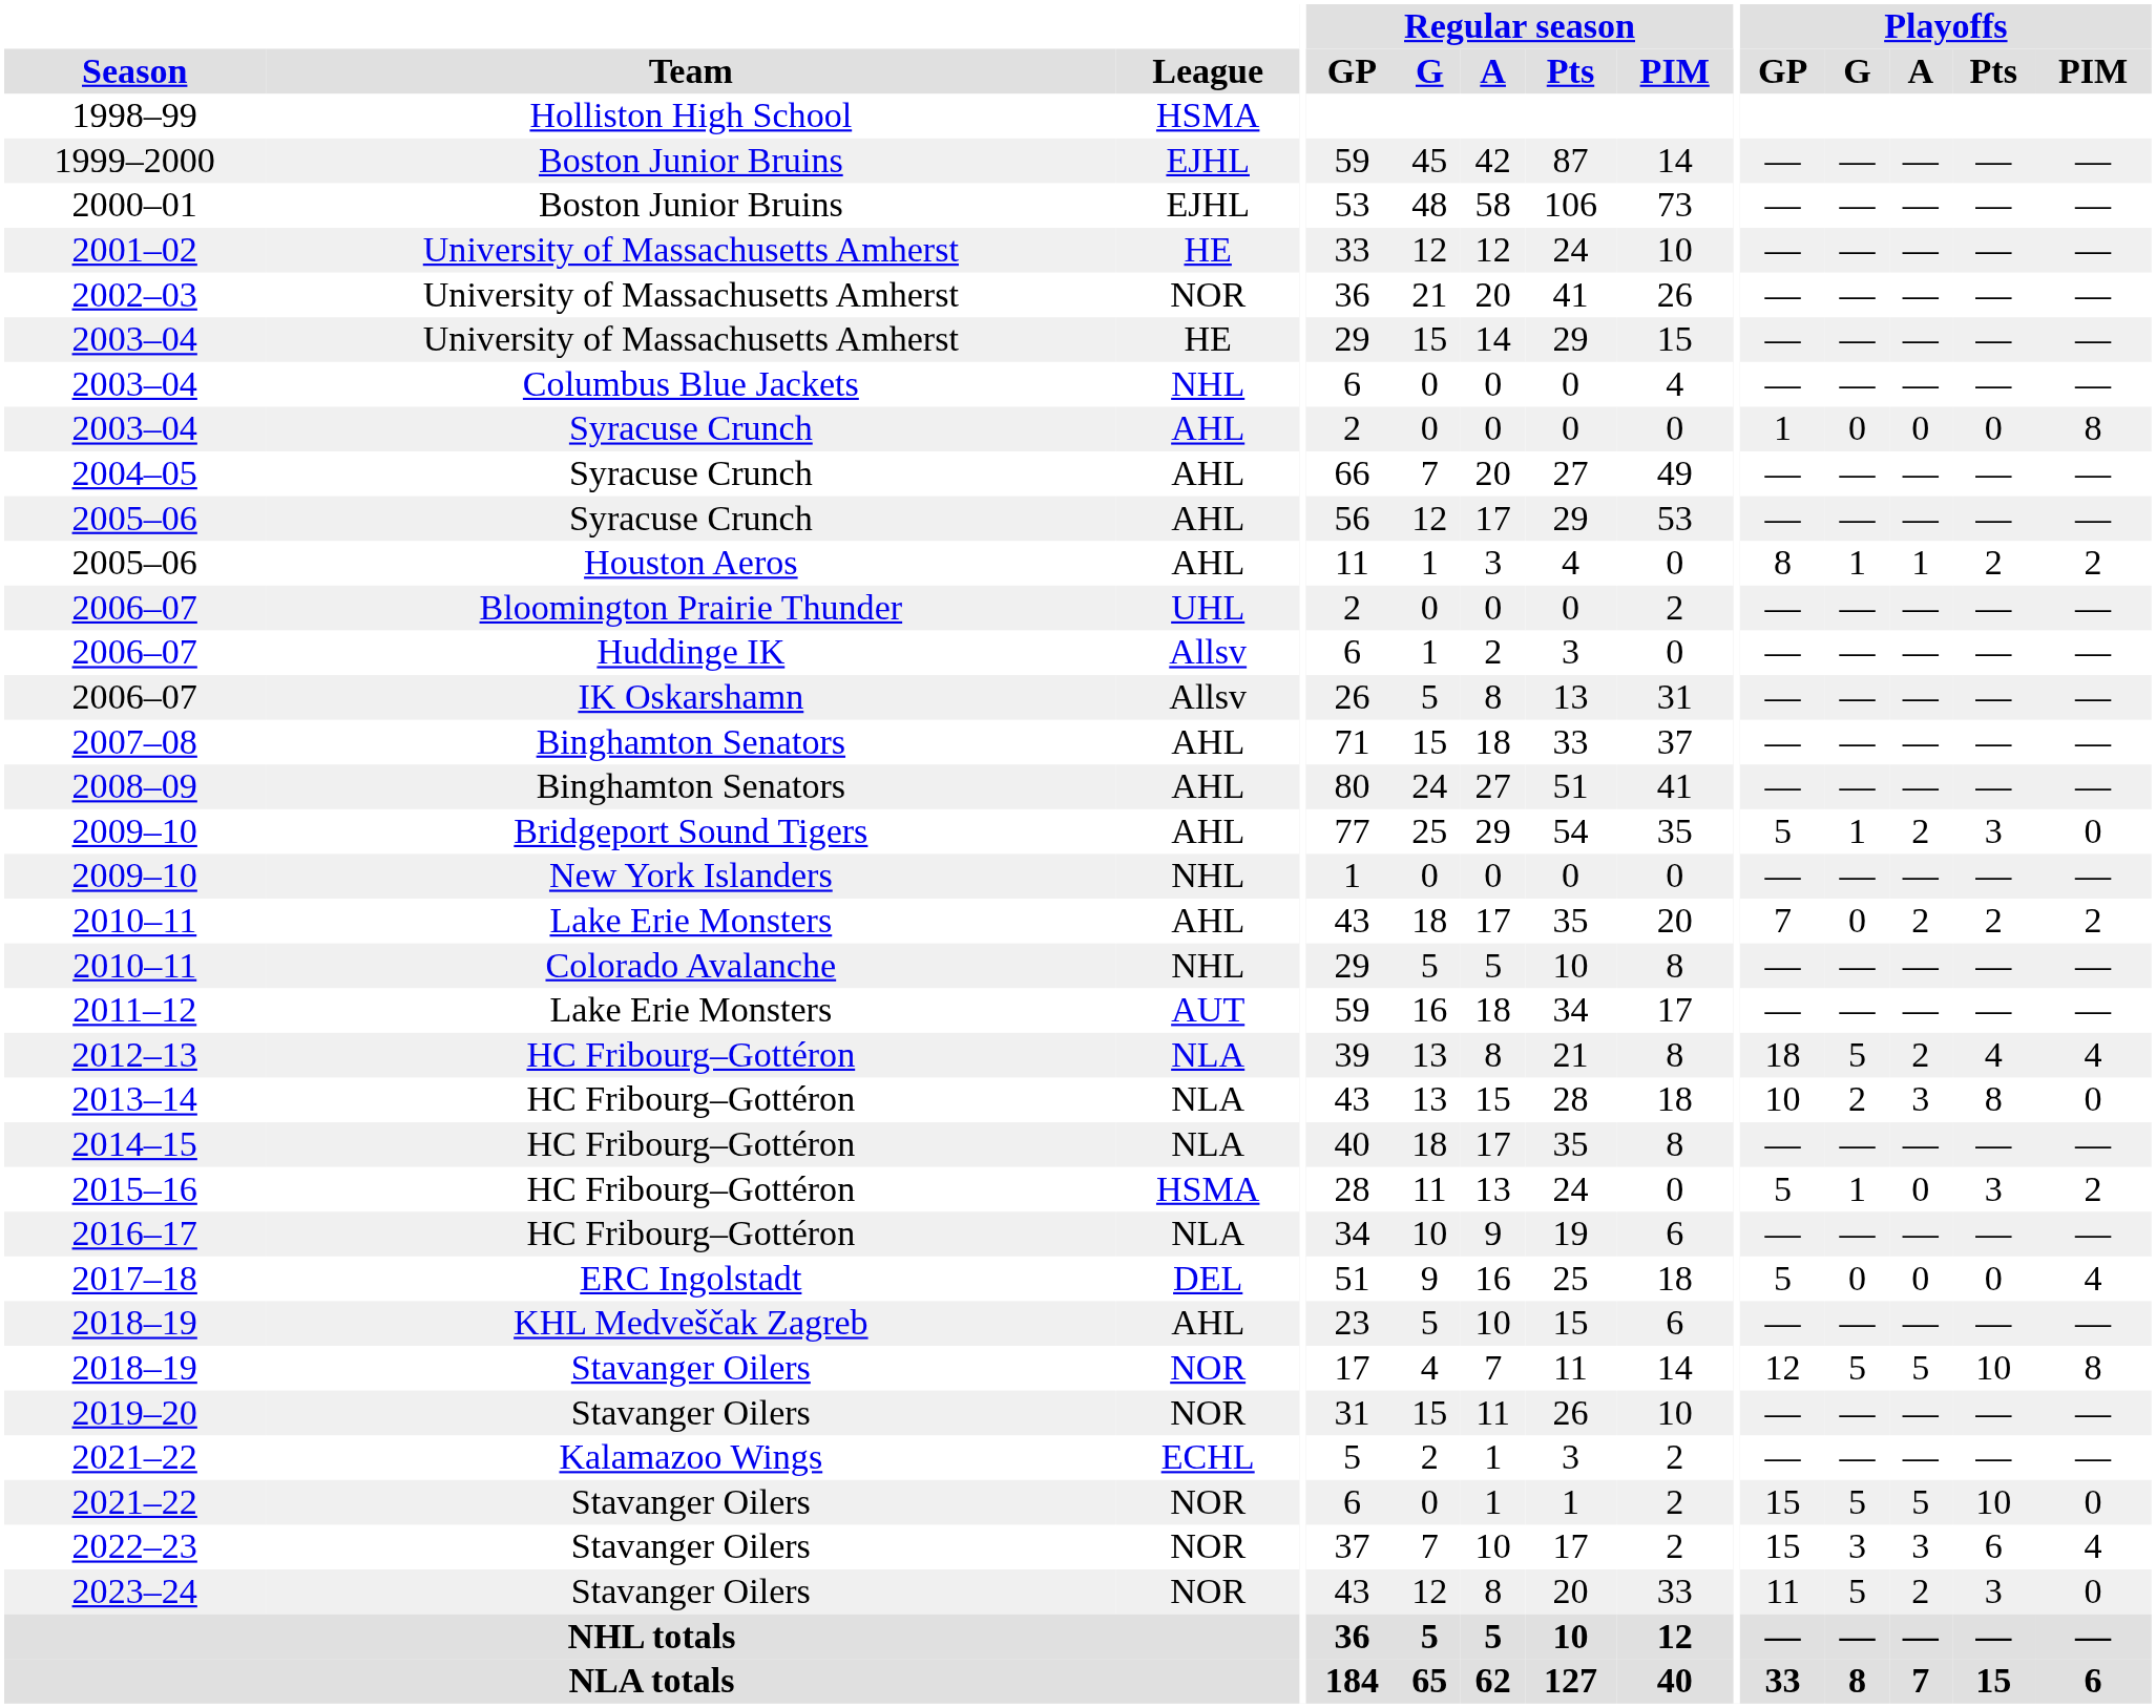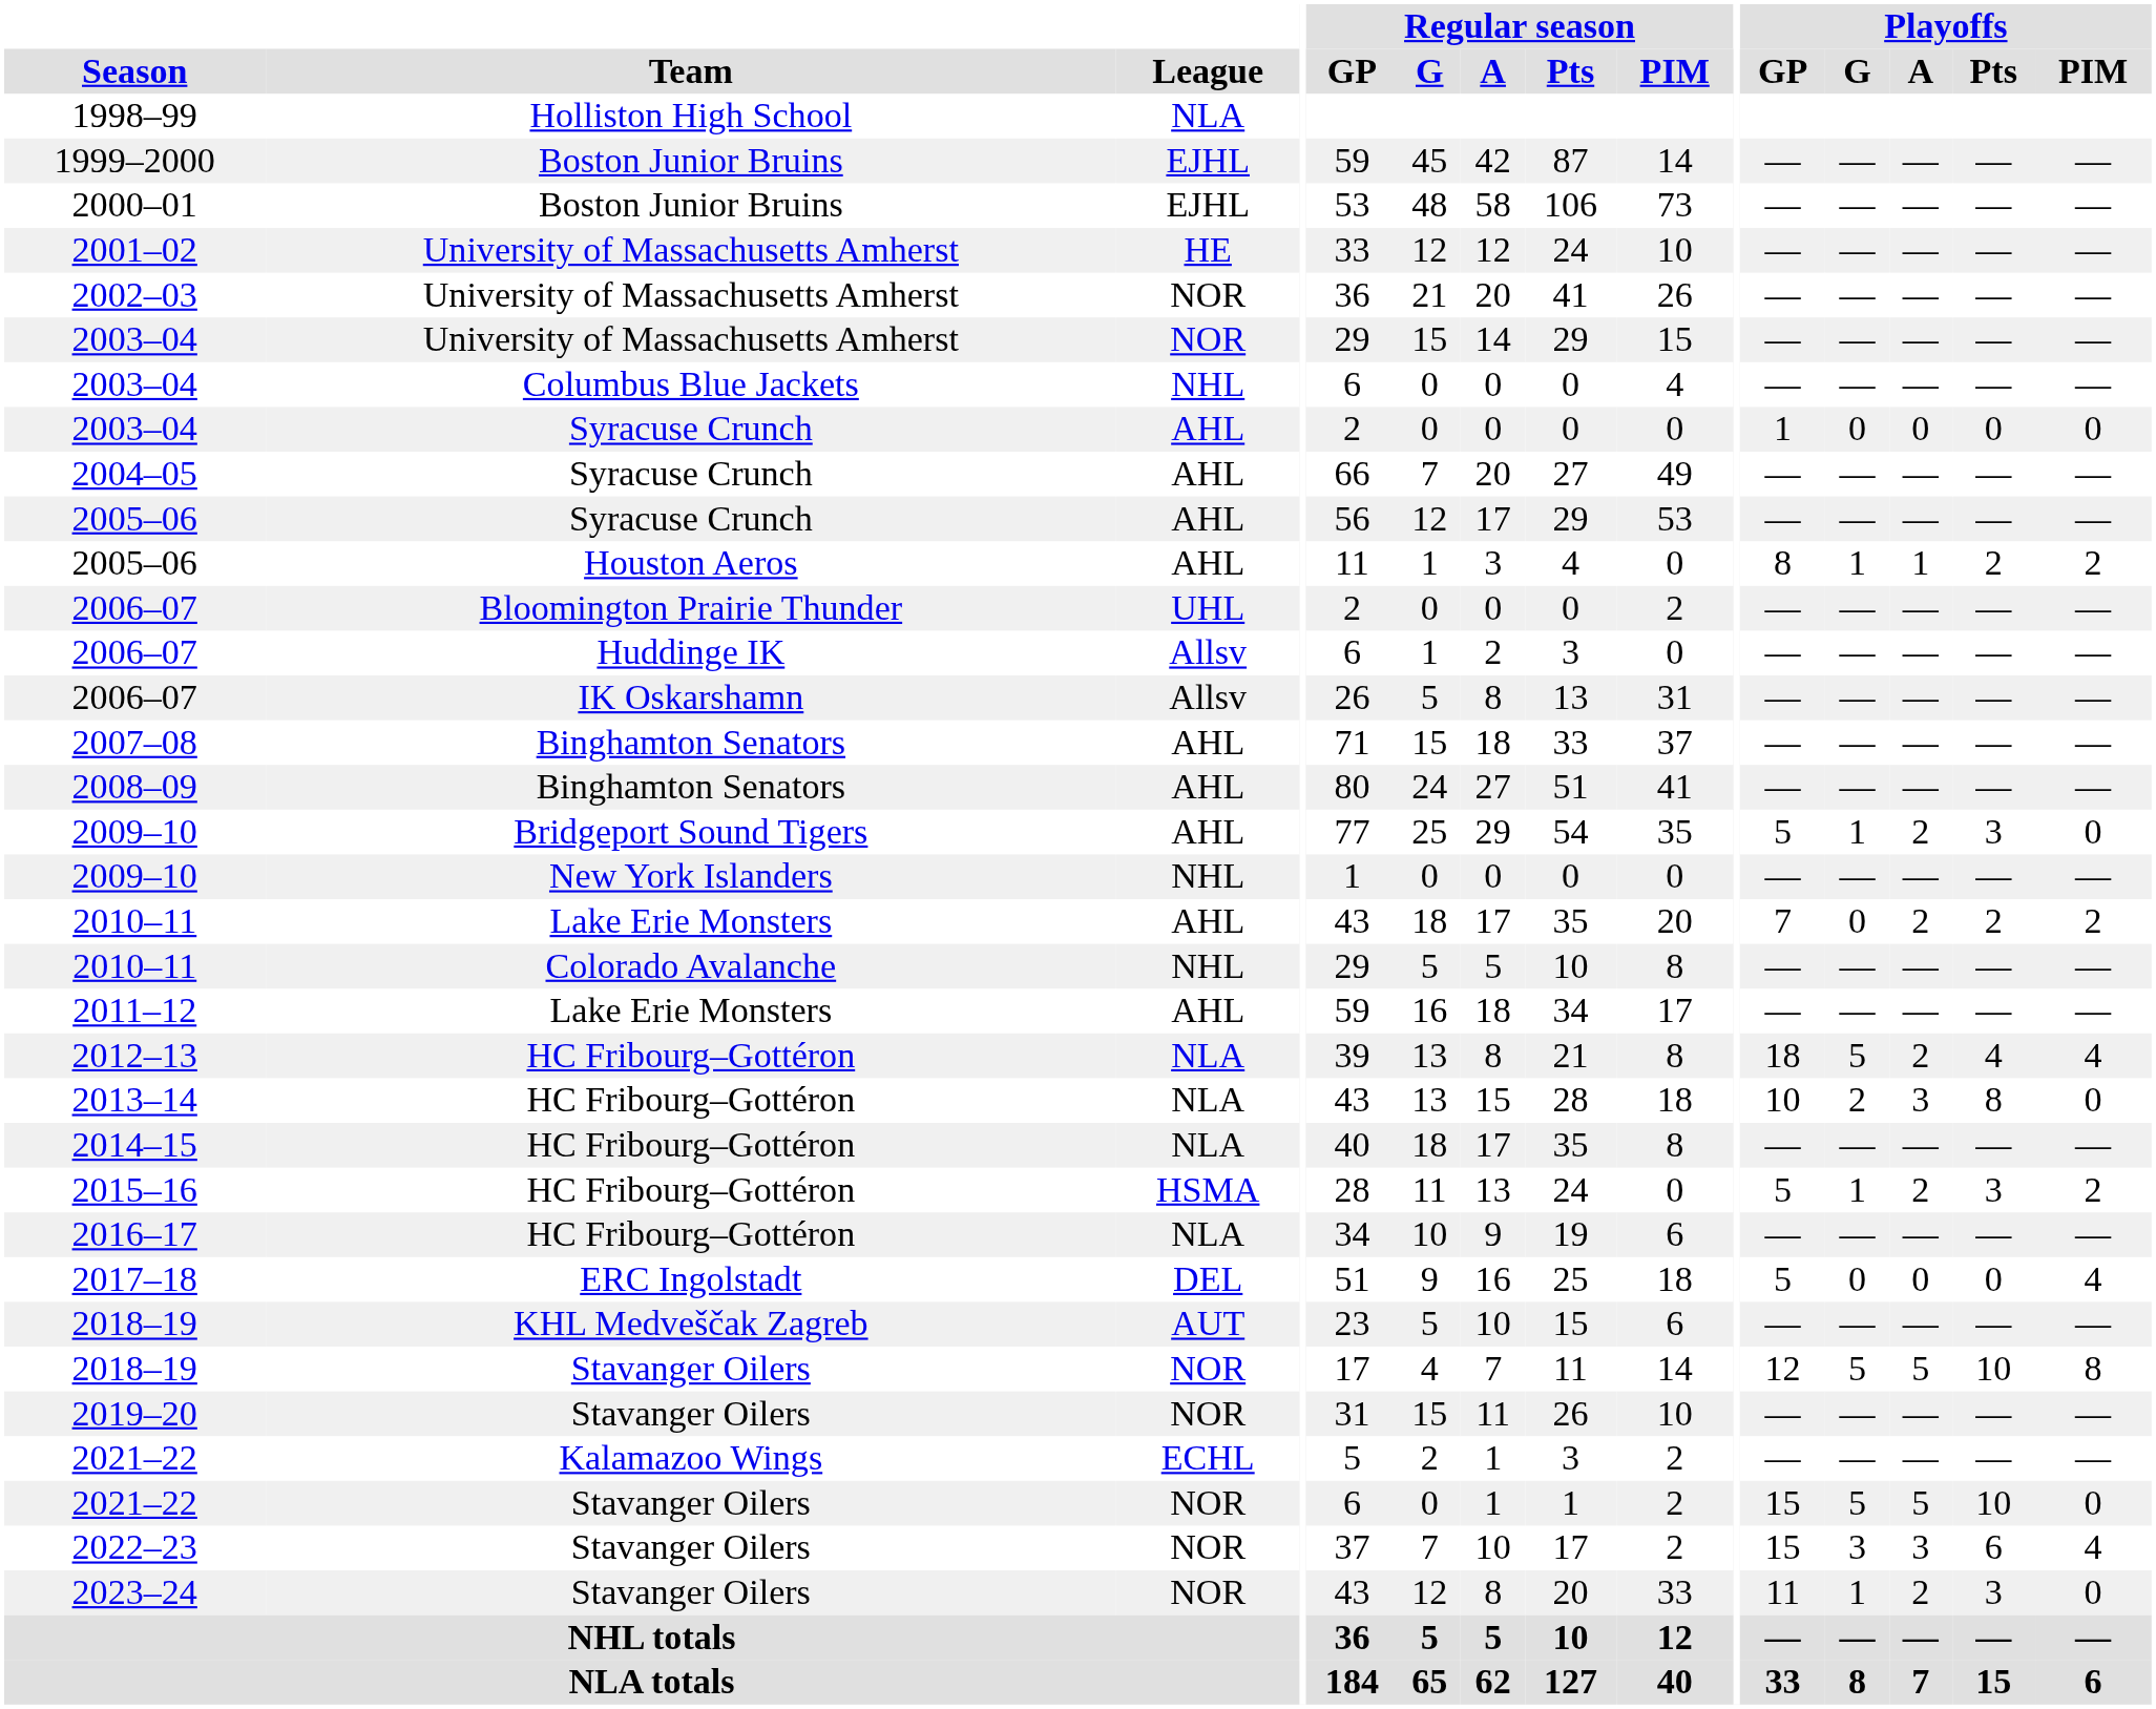 <table border="0" cellpadding="1" cellspacing="0" style="text-align:center; width:60em">
 <tr bgcolor="#e0e0e0">
 <th colspan="3" bgcolor="#ffffff"></th>
 <th rowspan="100" bgcolor="#ffffff"></th>
 <th colspan="5"><a href='#'>Regular season</a></th>
 <th rowspan="100" bgcolor="#ffffff"></th>
 <th colspan="5"><a href='#'>Playoffs</a></th>
 </tr>
 <tr bgcolor="#e0e0e0">
 <th><a href='#'>Season</a></th>
 <th>Team</th>
 <th>League</th>
 <th>GP</th>
 <th><a href='#'>G</a></th>
 <th><a href='#'>A</a></th>
 <th><a href='#'>Pts</a></th>
 <th><a href='#'>PIM</a></th>
 <th>GP</th>
 <th>G</th>
 <th>A</th>
 <th>Pts</th>
 <th>PIM</th>
 </tr>
 <tr>
 <td>1998–99</td>
 <td><a href='#'>Holliston High School</a></td>
-<td><a href='#'>HSMA</a></td>
+<td><a href='#'>NLA</a></td>
 <td></td>
 <td></td>
 <td></td>
 <td></td>
 <td></td>
 <td></td>
 <td></td>
 <td></td>
 <td></td>
 <td></td>
 </tr>
 <tr bgcolor="#f0f0f0">
 <td>1999–2000</td>
 <td><a href='#'>Boston Junior Bruins</a></td>
 <td><a href='#'>EJHL</a></td>
 <td>59</td>
 <td>45</td>
 <td>42</td>
 <td>87</td>
 <td>14</td>
 <td>—</td>
 <td>—</td>
 <td>—</td>
 <td>—</td>
 <td>—</td>
 </tr>
 <tr>
 <td>2000–01</td>
 <td>Boston Junior Bruins</td>
 <td>EJHL</td>
 <td>53</td>
 <td>48</td>
 <td>58</td>
 <td>106</td>
 <td>73</td>
 <td>—</td>
 <td>—</td>
 <td>—</td>
 <td>—</td>
 <td>—</td>
 </tr>
 <tr bgcolor="#f0f0f0">
 <td><a href='#'>2001–02</a></td>
 <td><a href='#'>University of Massachusetts Amherst</a></td>
 <td><a href='#'>HE</a></td>
 <td>33</td>
 <td>12</td>
 <td>12</td>
 <td>24</td>
 <td>10</td>
 <td>—</td>
 <td>—</td>
 <td>—</td>
 <td>—</td>
 <td>—</td>
 </tr>
 <tr>
 <td><a href='#'>2002–03</a></td>
 <td>University of Massachusetts Amherst</td>
 <td>NOR</td>
 <td>36</td>
 <td>21</td>
 <td>20</td>
 <td>41</td>
 <td>26</td>
 <td>—</td>
 <td>—</td>
 <td>—</td>
 <td>—</td>
 <td>—</td>
 </tr>
 <tr bgcolor="#f0f0f0">
 <td><a href='#'>2003–04</a></td>
 <td>University of Massachusetts Amherst</td>
-<td>HE</td>
+<td><a href='#'>NOR</a></td>
 <td>29</td>
 <td>15</td>
 <td>14</td>
 <td>29</td>
 <td>15</td>
 <td>—</td>
 <td>—</td>
 <td>—</td>
 <td>—</td>
 <td>—</td>
 </tr>
 <tr>
 <td><a href='#'>2003–04</a></td>
 <td><a href='#'>Columbus Blue Jackets</a></td>
 <td><a href='#'>NHL</a></td>
 <td>6</td>
 <td>0</td>
 <td>0</td>
 <td>0</td>
 <td>4</td>
 <td>—</td>
 <td>—</td>
 <td>—</td>
 <td>—</td>
 <td>—</td>
 </tr>
 <tr bgcolor="#f0f0f0">
 <td><a href='#'>2003–04</a></td>
 <td><a href='#'>Syracuse Crunch</a></td>
 <td><a href='#'>AHL</a></td>
 <td>2</td>
 <td>0</td>
 <td>0</td>
 <td>0</td>
 <td>0</td>
 <td>1</td>
 <td>0</td>
 <td>0</td>
 <td>0</td>
-<td>8</td>
+<td>0</td>
 </tr>
 <tr>
 <td><a href='#'>2004–05</a></td>
 <td>Syracuse Crunch</td>
 <td>AHL</td>
 <td>66</td>
 <td>7</td>
 <td>20</td>
 <td>27</td>
 <td>49</td>
 <td>—</td>
 <td>—</td>
 <td>—</td>
 <td>—</td>
 <td>—</td>
 </tr>
 <tr bgcolor="#f0f0f0">
 <td><a href='#'>2005–06</a></td>
 <td>Syracuse Crunch</td>
 <td>AHL</td>
 <td>56</td>
 <td>12</td>
 <td>17</td>
 <td>29</td>
 <td>53</td>
 <td>—</td>
 <td>—</td>
 <td>—</td>
 <td>—</td>
 <td>—</td>
 </tr>
 <tr>
 <td>2005–06</td>
 <td><a href='#'>Houston Aeros</a></td>
 <td>AHL</td>
 <td>11</td>
 <td>1</td>
 <td>3</td>
 <td>4</td>
 <td>0</td>
 <td>8</td>
 <td>1</td>
 <td>1</td>
 <td>2</td>
 <td>2</td>
 </tr>
 <tr bgcolor="#f0f0f0">
 <td><a href='#'>2006–07</a></td>
 <td><a href='#'>Bloomington Prairie Thunder</a></td>
 <td><a href='#'>UHL</a></td>
 <td>2</td>
 <td>0</td>
 <td>0</td>
 <td>0</td>
 <td>2</td>
 <td>—</td>
 <td>—</td>
 <td>—</td>
 <td>—</td>
 <td>—</td>
 </tr>
 <tr>
 <td><a href='#'>2006–07</a></td>
 <td><a href='#'>Huddinge IK</a></td>
 <td><a href='#'>Allsv</a></td>
 <td>6</td>
 <td>1</td>
 <td>2</td>
 <td>3</td>
 <td>0</td>
 <td>—</td>
 <td>—</td>
 <td>—</td>
 <td>—</td>
 <td>—</td>
 </tr>
 <tr bgcolor="#f0f0f0">
 <td>2006–07</td>
 <td><a href='#'>IK Oskarshamn</a></td>
 <td>Allsv</td>
 <td>26</td>
 <td>5</td>
 <td>8</td>
 <td>13</td>
 <td>31</td>
 <td>—</td>
 <td>—</td>
 <td>—</td>
 <td>—</td>
 <td>—</td>
 </tr>
 <tr>
 <td><a href='#'>2007–08</a></td>
 <td><a href='#'>Binghamton Senators</a></td>
 <td>AHL</td>
 <td>71</td>
 <td>15</td>
 <td>18</td>
 <td>33</td>
 <td>37</td>
 <td>—</td>
 <td>—</td>
 <td>—</td>
 <td>—</td>
 <td>—</td>
 </tr>
 <tr bgcolor="#f0f0f0">
 <td><a href='#'>2008–09</a></td>
 <td>Binghamton Senators</td>
 <td>AHL</td>
 <td>80</td>
 <td>24</td>
 <td>27</td>
 <td>51</td>
 <td>41</td>
 <td>—</td>
 <td>—</td>
 <td>—</td>
 <td>—</td>
 <td>—</td>
 </tr>
 <tr>
 <td><a href='#'>2009–10</a></td>
 <td><a href='#'>Bridgeport Sound Tigers</a></td>
 <td>AHL</td>
 <td>77</td>
 <td>25</td>
 <td>29</td>
 <td>54</td>
 <td>35</td>
 <td>5</td>
 <td>1</td>
 <td>2</td>
 <td>3</td>
 <td>0</td>
 </tr>
 <tr bgcolor="#f0f0f0">
 <td><a href='#'>2009–10</a></td>
 <td><a href='#'>New York Islanders</a></td>
 <td>NHL</td>
 <td>1</td>
 <td>0</td>
 <td>0</td>
 <td>0</td>
 <td>0</td>
 <td>—</td>
 <td>—</td>
 <td>—</td>
 <td>—</td>
 <td>—</td>
 </tr>
 <tr>
 <td><a href='#'>2010–11</a></td>
 <td><a href='#'>Lake Erie Monsters</a></td>
 <td>AHL</td>
 <td>43</td>
 <td>18</td>
 <td>17</td>
 <td>35</td>
 <td>20</td>
 <td>7</td>
 <td>0</td>
 <td>2</td>
 <td>2</td>
 <td>2</td>
 </tr>
 <tr bgcolor="#f0f0f0">
 <td><a href='#'>2010–11</a></td>
 <td><a href='#'>Colorado Avalanche</a></td>
 <td>NHL</td>
 <td>29</td>
 <td>5</td>
 <td>5</td>
 <td>10</td>
 <td>8</td>
 <td>—</td>
 <td>—</td>
 <td>—</td>
 <td>—</td>
 <td>—</td>
 </tr>
 <tr>
 <td><a href='#'>2011–12</a></td>
 <td>Lake Erie Monsters</td>
-<td><a href='#'>AUT</a></td>
+<td>AHL</td>
 <td>59</td>
 <td>16</td>
 <td>18</td>
 <td>34</td>
 <td>17</td>
 <td>—</td>
 <td>—</td>
 <td>—</td>
 <td>—</td>
 <td>—</td>
 </tr>
 <tr bgcolor="#f0f0f0">
 <td><a href='#'>2012–13</a></td>
 <td><a href='#'>HC Fribourg–Gottéron</a></td>
 <td><a href='#'>NLA</a></td>
 <td>39</td>
 <td>13</td>
 <td>8</td>
 <td>21</td>
 <td>8</td>
 <td>18</td>
 <td>5</td>
 <td>2</td>
 <td>4</td>
 <td>4</td>
 </tr>
 <tr>
 <td><a href='#'>2013–14</a></td>
 <td>HC Fribourg–Gottéron</td>
 <td>NLA</td>
 <td>43</td>
 <td>13</td>
 <td>15</td>
 <td>28</td>
 <td>18</td>
 <td>10</td>
 <td>2</td>
 <td>3</td>
 <td>8</td>
 <td>0</td>
 </tr>
 <tr bgcolor="#f0f0f0">
 <td><a href='#'>2014–15</a></td>
 <td>HC Fribourg–Gottéron</td>
 <td>NLA</td>
 <td>40</td>
 <td>18</td>
 <td>17</td>
 <td>35</td>
 <td>8</td>
 <td>—</td>
 <td>—</td>
 <td>—</td>
 <td>—</td>
 <td>—</td>
 </tr>
 <tr>
 <td><a href='#'>2015–16</a></td>
 <td>HC Fribourg–Gottéron</td>
 <td><a href='#'>HSMA</a></td>
 <td>28</td>
 <td>11</td>
 <td>13</td>
 <td>24</td>
 <td>0</td>
 <td>5</td>
 <td>1</td>
-<td>0</td>
+<td>2</td>
 <td>3</td>
 <td>2</td>
 </tr>
 <tr bgcolor="#f0f0f0">
 <td><a href='#'>2016–17</a></td>
 <td>HC Fribourg–Gottéron</td>
 <td>NLA</td>
 <td>34</td>
 <td>10</td>
 <td>9</td>
 <td>19</td>
 <td>6</td>
 <td>—</td>
 <td>—</td>
 <td>—</td>
 <td>—</td>
 <td>—</td>
 </tr>
 <tr>
 <td><a href='#'>2017–18</a></td>
 <td><a href='#'>ERC Ingolstadt</a></td>
 <td><a href='#'>DEL</a></td>
 <td>51</td>
 <td>9</td>
 <td>16</td>
 <td>25</td>
 <td>18</td>
 <td>5</td>
 <td>0</td>
 <td>0</td>
 <td>0</td>
 <td>4</td>
 </tr>
 <tr bgcolor="#f0f0f0">
 <td><a href='#'>2018–19</a></td>
 <td><a href='#'>KHL Medveščak Zagreb</a></td>
-<td>AHL</td>
+<td><a href='#'>AUT</a></td>
 <td>23</td>
 <td>5</td>
 <td>10</td>
 <td>15</td>
 <td>6</td>
 <td>—</td>
 <td>—</td>
 <td>—</td>
 <td>—</td>
 <td>—</td>
 </tr>
 <tr>
 <td><a href='#'>2018–19</a></td>
 <td><a href='#'>Stavanger Oilers</a></td>
 <td><a href='#'>NOR</a></td>
 <td>17</td>
 <td>4</td>
 <td>7</td>
 <td>11</td>
 <td>14</td>
 <td>12</td>
 <td>5</td>
 <td>5</td>
 <td>10</td>
 <td>8</td>
 </tr>
 <tr bgcolor="#f0f0f0">
 <td><a href='#'>2019–20</a></td>
 <td>Stavanger Oilers</td>
 <td>NOR</td>
 <td>31</td>
 <td>15</td>
 <td>11</td>
 <td>26</td>
 <td>10</td>
 <td>—</td>
 <td>—</td>
 <td>—</td>
 <td>—</td>
 <td>—</td>
 </tr>
 <tr>
 <td><a href='#'>2021–22</a></td>
 <td><a href='#'>Kalamazoo Wings</a></td>
 <td><a href='#'>ECHL</a></td>
 <td>5</td>
 <td>2</td>
 <td>1</td>
 <td>3</td>
 <td>2</td>
 <td>—</td>
 <td>—</td>
 <td>—</td>
 <td>—</td>
 <td>—</td>
 </tr>
 <tr bgcolor="#f0f0f0">
 <td><a href='#'>2021–22</a></td>
 <td>Stavanger Oilers</td>
 <td>NOR</td>
 <td>6</td>
 <td>0</td>
 <td>1</td>
 <td>1</td>
 <td>2</td>
 <td>15</td>
 <td>5</td>
 <td>5</td>
 <td>10</td>
 <td>0</td>
 </tr>
 <tr>
 <td><a href='#'>2022–23</a></td>
 <td>Stavanger Oilers</td>
 <td>NOR</td>
 <td>37</td>
 <td>7</td>
 <td>10</td>
 <td>17</td>
 <td>2</td>
 <td>15</td>
 <td>3</td>
 <td>3</td>
 <td>6</td>
 <td>4</td>
 </tr>
 <tr bgcolor="#f0f0f0">
 <td><a href='#'>2023–24</a></td>
 <td>Stavanger Oilers</td>
 <td>NOR</td>
 <td>43</td>
 <td>12</td>
 <td>8</td>
 <td>20</td>
 <td>33</td>
 <td>11</td>
-<td>5</td>
+<td>1</td>
 <td>2</td>
 <td>3</td>
 <td>0</td>
 </tr>
 <tr bgcolor="#e0e0e0">
 <th colspan="3">NHL totals</th>
 <th>36</th>
 <th>5</th>
 <th>5</th>
 <th>10</th>
 <th>12</th>
 <th>—</th>
 <th>—</th>
 <th>—</th>
 <th>—</th>
 <th>—</th>
 </tr>
 <tr bgcolor="#e0e0e0">
 <th colspan="3">NLA totals</th>
 <th>184</th>
 <th>65</th>
 <th>62</th>
 <th>127</th>
 <th>40</th>
 <th>33</th>
 <th>8</th>
 <th>7</th>
 <th>15</th>
 <th>6</th>
 </tr>
 </table>
